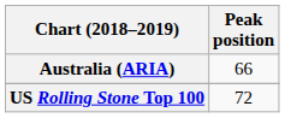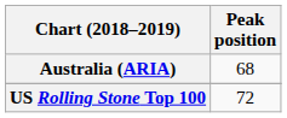 <table class="wikitable sortable plainrowheaders" style="text-align:center;">
 <tr>
 <th>Chart (2018–2019)</th>
 <th>Peak<br>position</th>
 </tr>
 <tr>
 <th scope="row">Australia (<a href='#'>ARIA</a>)</th>
-<td>66</td>
+<td>68</td>
 </tr>
 <tr>
 </tr>
 <tr>
 </tr>
 <tr>
 </tr>
 <tr>
 </tr>
 <tr>
 </tr>
 <tr>
 </tr>
 <tr>
 </tr>
 <tr>
 </tr>
 <tr>
 </tr>
 <tr>
 </tr>
 <tr>
 </tr>
 <tr>
 <th scope="row">US <a href='#'><em>Rolling Stone</em> Top 100</a></th>
 <td>72</td>
 </tr>
 </table>
